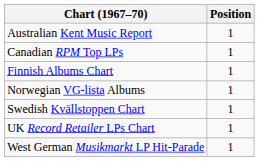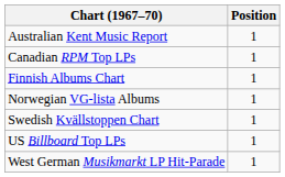 <table class="wikitable sortable" style="text-align:center;">
 <tr>
 <th>Chart (1967–70)</th>
 <th>Position</th>
 </tr>
 <tr>
 <td align="left">Australian <a href='#'>Kent Music Report</a></td>
 <td>1</td>
 </tr>
 <tr>
 <td align="left">Canadian <a href='#'><em>RPM</em> Top LPs</a></td>
 <td>1</td>
 </tr>
 <tr>
 <td align="left"><a href='#'>Finnish Albums Chart</a></td>
 <td align="center">1</td>
 </tr>
 <tr>
 <td align="left">Norwegian <a href='#'>VG-lista</a> Albums</td>
 <td>1</td>
 </tr>
 <tr>
 <td align="left">Swedish <a href='#'>Kvällstoppen Chart</a></td>
 <td>1</td>
 </tr>
 <tr>
-<td align="left">UK <a href='#'><em>Record Retailer</em> LPs Chart</a></td>
+<td align="left">US <a href='#'><em>Billboard</em> Top LPs</a></td>
 <td>1</td>
 </tr>
 <tr>
 <td align="left">West German <a href='#'><em>Musikmarkt</em> LP Hit-Parade</a></td>
 <td>1</td>
 </tr>
 </table>
